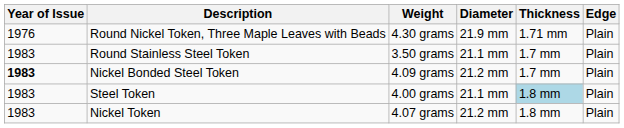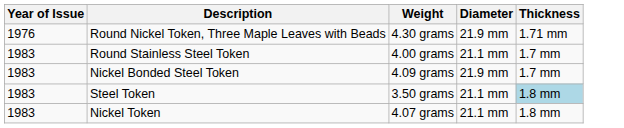 <table class="wikitable">
 <tr>
 <th>Year of Issue</th>
 <th>Description</th>
 <th>Weight</th>
 <th>Diameter</th>
 <th>Thickness</th>
-<th>Edge</th>
 </tr>
 <tr>
 <td>1976</td>
 <td>Round Nickel Token, Three Maple Leaves with Beads</td>
 <td>4.30 grams</td>
 <td>21.9 mm</td>
 <td>1.71 mm</td>
-<td>Plain</td>
 </tr>
 <tr>
 <td>1983</td>
 <td>Round Stainless Steel Token</td>
-<td>3.50 grams</td>
+<td>4.00 grams</td>
 <td>21.1 mm</td>
 <td>1.7 mm</td>
-<td>Plain</td>
 </tr>
 <tr>
-<td><strong>1983</strong></td>
+<td>1983</td>
 <td>Nickel Bonded Steel Token</td>
 <td>4.09 grams</td>
-<td>21.2 mm</td>
+<td>21.9 mm</td>
 <td>1.7 mm</td>
-<td>Plain</td>
 </tr>
 <tr>
 <td>1983</td>
 <td>Steel Token</td>
-<td>4.00 grams</td>
+<td>3.50 grams</td>
 <td>21.1 mm</td>
 <td style="background: lightblue;">1.8 mm</td>
-<td>Plain</td>
 </tr>
 <tr>
 <td>1983</td>
 <td>Nickel Token</td>
 <td>4.07 grams</td>
-<td>21.2 mm</td>
+<td>21.1 mm</td>
 <td>1.8 mm</td>
-<td>Plain</td>
 </tr>
 </table>
